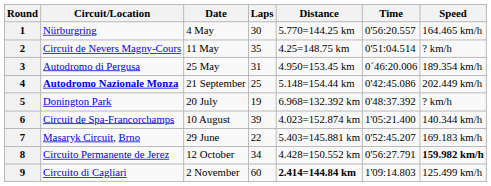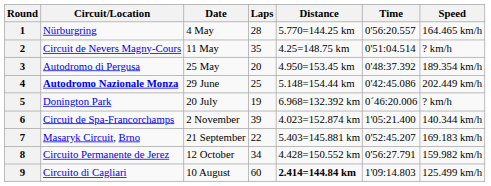 <table class="wikitable" style="font-size: 85%;">
 <tr>
 <th>Round</th>
 <th>Circuit/Location</th>
 <th>Date</th>
 <th>Laps</th>
 <th>Distance</th>
 <th>Time</th>
 <th>Speed</th>
 </tr>
 <tr>
 <th>1</th>
 <td> <a href='#'>Nürburgring</a></td>
 <td>4 May</td>
-<td>30</td>
+<td>28</td>
 <td>5.770=144.25 km</td>
 <td>0'56:20.557</td>
 <td>164.465 km/h</td>
 </tr>
 <tr>
 <th>2</th>
 <td nowrap> <a href='#'>Circuit de Nevers Magny-Cours</a></td>
 <td>11 May</td>
 <td>35</td>
 <td>4.25=148.75 km</td>
 <td>0'51:04.514</td>
 <td>? km/h</td>
 </tr>
 <tr>
 <th>3</th>
 <td> <a href='#'>Autodromo di Pergusa</a></td>
 <td>25 May</td>
-<td>31</td>
+<td>20</td>
 <td>4.950=153.45 km</td>
-<td>0´46:20.006</td>
+<td>0'48:37.392</td>
 <td>189.354 km/h</td>
 </tr>
 <tr>
 <th>4</th>
 <td><strong> <a href='#'>Autodromo Nazionale Monza</a></strong></td>
-<td nowrap>21 September</td>
+<td>29 June</td>
 <td>25</td>
 <td>5.148=154.44 km</td>
 <td>0'42:45.086</td>
 <td>202.449 km/h</td>
 </tr>
 <tr>
 <th>5</th>
 <td>  <a href='#'>Donington Park</a></td>
 <td>20 July</td>
 <td>19</td>
 <td>6.968=132.392 km</td>
-<td>0'48:37.392</td>
+<td>0´46:20.006</td>
 <td>? km/h</td>
 </tr>
 <tr>
 <th>6</th>
 <td> <a href='#'>Circuit de Spa-Francorchamps</a></td>
-<td>10 August</td>
+<td>2 November</td>
 <td>39</td>
 <td>4.023=152.874 km</td>
 <td>1'05:21.400</td>
 <td>140.344 km/h</td>
 </tr>
 <tr>
 <th>7</th>
 <td> <a href='#'>Masaryk Circuit</a>, <a href='#'>Brno</a></td>
-<td>29 June</td>
+<td nowrap>21 September</td>
 <td>22</td>
 <td>5.403=145.881 km</td>
 <td>0'52:45.207</td>
 <td>169.183 km/h</td>
 </tr>
 <tr>
 <th>8</th>
 <td> <a href='#'>Circuito Permanente de Jerez</a></td>
 <td>12 October</td>
 <td>34</td>
 <td>4.428=150.552 km</td>
 <td>0'56:27.791</td>
-<td><strong>159.982 km/h</strong></td>
+<td>159.982 km/h</td>
 </tr>
 <tr>
 <th>9</th>
 <td> <a href='#'>Circuito di Cagliari</a></td>
-<td>2 November</td>
+<td>10 August</td>
 <td>60</td>
 <td><strong>2.414=144.84 km</strong></td>
 <td>1'09:14.803</td>
 <td>125.499 km/h</td>
 </tr>
 </table>
